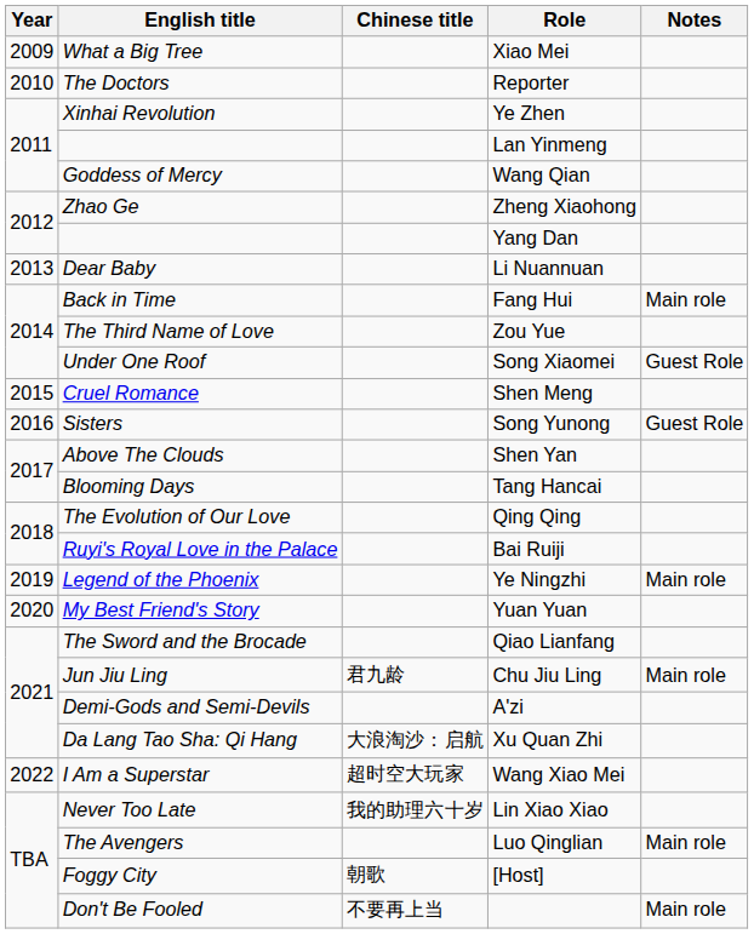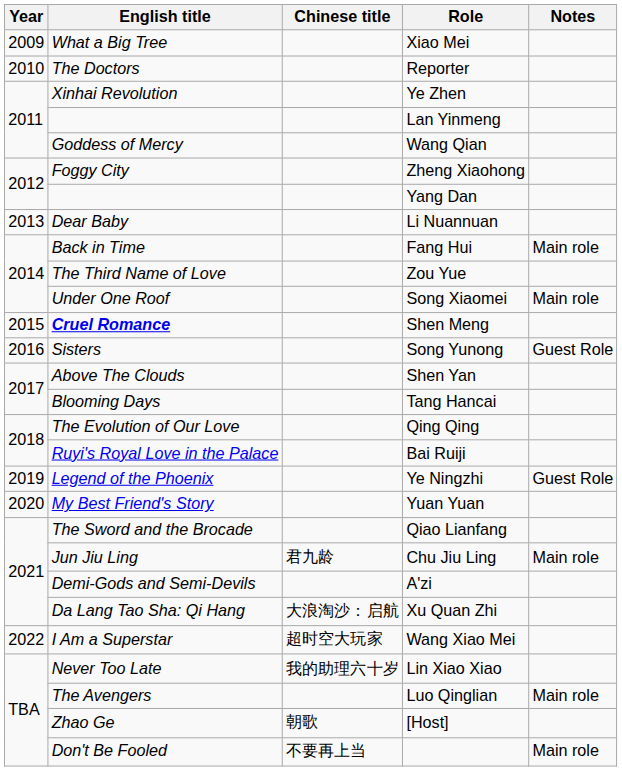 <table class="wikitable">
 <tr>
 <th>Year</th>
 <th>English title</th>
 <th>Chinese title</th>
 <th>Role</th>
 <th>Notes</th>
 </tr>
 <tr>
 <td>2009</td>
 <td><em>What a Big Tree</em></td>
 <td></td>
 <td>Xiao Mei</td>
 <td></td>
 </tr>
 <tr>
 <td>2010</td>
 <td><em>The Doctors</em></td>
 <td></td>
 <td>Reporter</td>
 <td></td>
 </tr>
 <tr>
 <td rowspan=3>2011</td>
 <td><em>Xinhai Revolution</em></td>
 <td></td>
 <td>Ye Zhen</td>
 <td></td>
 </tr>
 <tr>
 <td></td>
 <td></td>
 <td>Lan Yinmeng</td>
 <td></td>
 </tr>
 <tr>
 <td><em>Goddess of Mercy</em></td>
 <td></td>
 <td>Wang Qian</td>
 <td></td>
 </tr>
 <tr>
 <td rowspan=2>2012</td>
-<td><em>Zhao Ge</em></td>
+<td><em>Foggy City</em></td>
 <td></td>
 <td>Zheng Xiaohong</td>
 <td></td>
 </tr>
 <tr>
 <td></td>
 <td></td>
 <td>Yang Dan</td>
 <td></td>
 </tr>
 <tr>
 <td>2013</td>
 <td><em>Dear Baby</em></td>
 <td></td>
 <td>Li Nuannuan</td>
 <td></td>
 </tr>
 <tr>
 <td rowspan=3>2014</td>
 <td><em>Back in Time</em></td>
 <td></td>
 <td>Fang Hui</td>
 <td>Main role</td>
 </tr>
 <tr>
 <td><em>The Third Name of Love</em></td>
 <td></td>
 <td>Zou Yue</td>
 <td></td>
 </tr>
 <tr>
 <td><em>Under One Roof</em></td>
 <td></td>
 <td>Song Xiaomei</td>
-<td>Guest Role</td>
+<td>Main role</td>
 </tr>
 <tr>
 <td>2015</td>
-<td><em><a href='#'>Cruel Romance</a></em></td>
+<td><strong><em><a href='#'>Cruel Romance</a></em></strong></td>
 <td></td>
 <td>Shen Meng</td>
 <td></td>
 </tr>
 <tr>
 <td>2016</td>
 <td><em>Sisters</em></td>
 <td></td>
 <td>Song Yunong</td>
 <td>Guest Role</td>
 </tr>
 <tr>
 <td rowspan=2>2017</td>
 <td><em>Above The Clouds</em></td>
 <td></td>
 <td>Shen Yan</td>
 <td></td>
 </tr>
 <tr>
 <td><em>Blooming Days</em></td>
 <td></td>
 <td>Tang Hancai</td>
 <td></td>
 </tr>
 <tr>
 <td rowspan=2>2018</td>
 <td><em>The Evolution of Our Love</em></td>
 <td></td>
 <td>Qing Qing</td>
 <td></td>
 </tr>
 <tr>
 <td><em><a href='#'>Ruyi's Royal Love in the Palace</a></em></td>
 <td></td>
 <td>Bai Ruiji</td>
 <td></td>
 </tr>
 <tr>
 <td>2019</td>
 <td><em><a href='#'>Legend of the Phoenix</a></em></td>
 <td></td>
 <td>Ye Ningzhi</td>
-<td>Main role</td>
+<td>Guest Role</td>
 </tr>
 <tr>
 <td>2020</td>
 <td><em><a href='#'>My Best Friend's Story</a></em></td>
 <td></td>
 <td>Yuan Yuan</td>
 <td></td>
 </tr>
 <tr>
 <td rowspan=4>2021</td>
 <td><em>The Sword and the Brocade</em></td>
 <td></td>
 <td>Qiao Lianfang</td>
 <td></td>
 </tr>
 <tr>
 <td><em>Jun Jiu Ling</em></td>
 <td>君九龄</td>
 <td>Chu Jiu Ling</td>
 <td>Main role</td>
 </tr>
 <tr>
 <td><em>Demi-Gods and Semi-Devils</em></td>
 <td></td>
 <td>A'zi</td>
 <td></td>
 </tr>
 <tr>
 <td><em>Da Lang Tao Sha: Qi Hang</em></td>
 <td>大浪淘沙：启航</td>
 <td>Xu Quan Zhi</td>
 <td></td>
 </tr>
 <tr>
 <td>2022</td>
 <td><em>I Am a Superstar</em></td>
 <td>超时空大玩家</td>
 <td>Wang Xiao Mei</td>
 <td></td>
 </tr>
 <tr>
 <td rowspan=4>TBA</td>
 <td><em>Never Too Late</em></td>
 <td>我的助理六十岁</td>
 <td>Lin Xiao Xiao</td>
 <td></td>
 </tr>
 <tr>
 <td><em>The Avengers</em></td>
 <td></td>
 <td>Luo Qinglian</td>
 <td>Main role</td>
 </tr>
 <tr>
-<td><em>Foggy City</em></td>
+<td><em>Zhao Ge</em></td>
 <td>朝歌</td>
 <td>[Host]</td>
 <td></td>
 </tr>
 <tr>
 <td><em>Don't Be Fooled</em></td>
 <td>不要再上当</td>
 <td></td>
 <td>Main role</td>
 </tr>
 </table>
